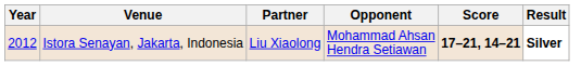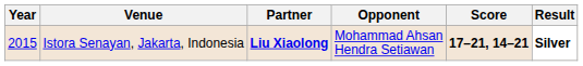 <table class="sortable wikitable" style="font-size: 90%;">
 <tr>
 <th>Year</th>
 <th>Venue</th>
 <th>Partner</th>
 <th>Opponent</th>
 <th>Score</th>
 <th>Result</th>
 </tr>
 <tr style="background:#F3E6D7">
-<td align="center"><a href='#'>2012</a></td>
+<td align="center"><a href='#'>2015</a></td>
 <td align="left"><a href='#'>Istora Senayan</a>, <a href='#'>Jakarta</a>, Indonesia</td>
-<td align="left"> <a href='#'>Liu Xiaolong</a></td>
+<td align="left"><strong> <a href='#'>Liu Xiaolong</a></strong></td>
 <td align="left"> <a href='#'>Mohammad Ahsan</a><br> <a href='#'>Hendra Setiawan</a></td>
 <td align="left"><strong>17–21, 14–21</strong></td>
 <td style="text-align:left; background:white"> <strong>Silver</strong></td>
 </tr>
 </table>
